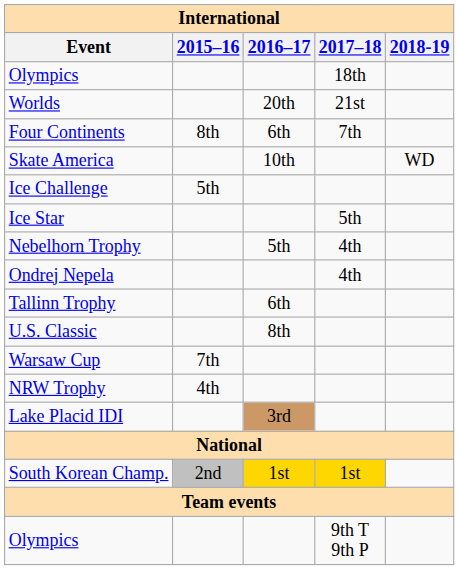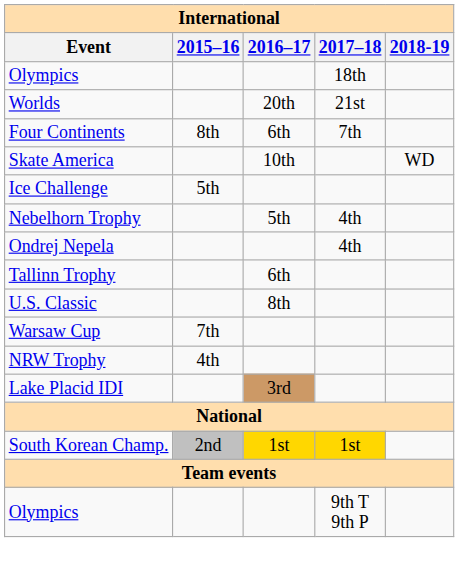 <table class="wikitable" style="text-align:center">
 <tr>
 <th style="background-color: #ffdead; " colspan=5 align=center>International</th>
 </tr>
 <tr>
 <th>Event</th>
 <th><a href='#'>2015–16</a></th>
 <th><a href='#'>2016–17</a></th>
 <th><a href='#'>2017–18</a></th>
 <th><a href='#'>2018-19</a></th>
 </tr>
 <tr>
 <td align=left><a href='#'>Olympics</a></td>
 <td></td>
 <td></td>
 <td>18th</td>
 <td></td>
 </tr>
 <tr>
 <td align=left><a href='#'>Worlds</a></td>
 <td></td>
 <td>20th</td>
 <td>21st</td>
 <td></td>
 </tr>
 <tr>
 <td align=left><a href='#'>Four Continents</a></td>
 <td>8th</td>
 <td>6th</td>
 <td>7th</td>
 <td></td>
 </tr>
 <tr>
 <td align=left> <a href='#'>Skate America</a></td>
 <td></td>
 <td>10th</td>
 <td></td>
 <td>WD</td>
 </tr>
 <tr>
 <td align=left> <a href='#'>Ice Challenge</a></td>
 <td>5th</td>
 <td></td>
 <td></td>
-<td></td>
-</tr>
-<tr>
-<td align=left> <a href='#'>Ice Star</a></td>
-<td></td>
-<td></td>
-<td>5th</td>
 <td></td>
 </tr>
 <tr>
 <td align=left> <a href='#'>Nebelhorn Trophy</a></td>
 <td></td>
 <td>5th</td>
 <td>4th</td>
 <td></td>
 </tr>
 <tr>
 <td align=left> <a href='#'>Ondrej Nepela</a></td>
 <td></td>
 <td></td>
 <td>4th</td>
 <td></td>
 </tr>
 <tr>
 <td align=left> <a href='#'>Tallinn Trophy</a></td>
 <td></td>
 <td>6th</td>
 <td></td>
 <td></td>
 </tr>
 <tr>
 <td align=left> <a href='#'>U.S. Classic</a></td>
 <td></td>
 <td>8th</td>
 <td></td>
 <td></td>
 </tr>
 <tr>
 <td align=left> <a href='#'>Warsaw Cup</a></td>
 <td>7th</td>
 <td></td>
 <td></td>
 <td></td>
 </tr>
 <tr>
 <td align=left><a href='#'>NRW Trophy</a></td>
 <td>4th</td>
 <td></td>
 <td></td>
 <td></td>
 </tr>
 <tr>
 <td align=left><a href='#'>Lake Placid IDI</a></td>
 <td></td>
 <td bgcolor=cc9966>3rd</td>
 <td></td>
 <td></td>
 </tr>
 <tr>
 <th style="background-color: #ffdead; " colspan=5 align=center>National</th>
 </tr>
 <tr>
 <td align=left><a href='#'>South Korean Champ.</a></td>
 <td bgcolor=silver>2nd</td>
 <td bgcolor=gold>1st</td>
 <td bgcolor=gold>1st</td>
 <td></td>
 </tr>
 <tr>
 <th style="background-color: #ffdead; " colspan=5 align=center>Team events</th>
 </tr>
 <tr>
 <td align=left><a href='#'>Olympics</a></td>
 <td></td>
 <td></td>
 <td>9th T <br> 9th P</td>
 <td></td>
 </tr>
 </table>
